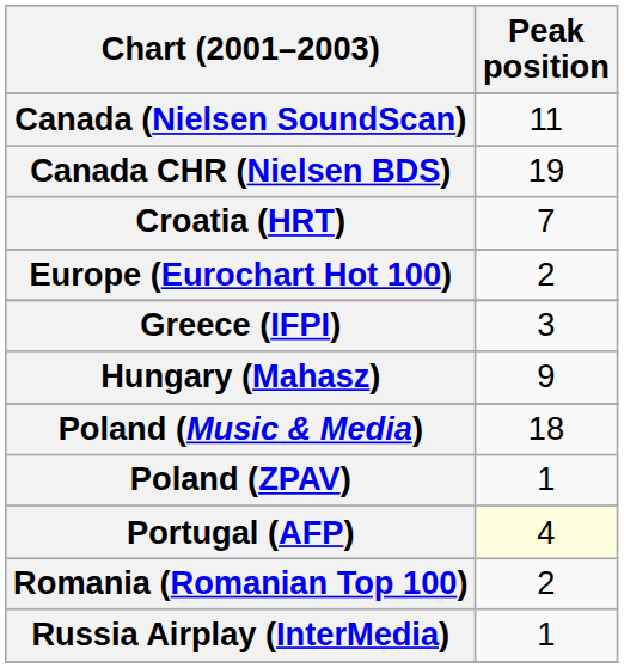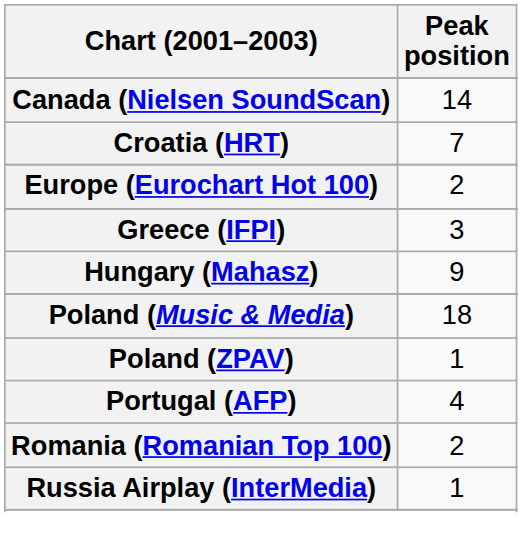 <table class="wikitable sortable plainrowheaders" style="text-align:center">
 <tr>
 <th scope="col">Chart (2001–2003)</th>
 <th scope="col">Peak<br>position</th>
 </tr>
 <tr>
 </tr>
 <tr>
 </tr>
 <tr>
 </tr>
 <tr>
 </tr>
 <tr>
 <th scope="row">Canada (<a href='#'>Nielsen SoundScan</a>)</th>
-<td>11</td>
-</tr>
-<tr>
-<th scope="row">Canada CHR (<a href='#'>Nielsen BDS</a>)</th>
-<td>19</td>
+<td>14</td>
 </tr>
 <tr>
 <th scope="row">Croatia (<a href='#'>HRT</a>)</th>
 <td>7</td>
 </tr>
 <tr>
 </tr>
 <tr>
 <th scope="row">Europe (<a href='#'>Eurochart Hot 100</a>)</th>
 <td>2</td>
 </tr>
 <tr>
 </tr>
 <tr>
 </tr>
 <tr>
 </tr>
 <tr>
 <th scope="row">Greece (<a href='#'>IFPI</a>)</th>
 <td>3</td>
 </tr>
 <tr>
 <th scope="row">Hungary (<a href='#'>Mahasz</a>)</th>
 <td>9</td>
 </tr>
 <tr>
 </tr>
 <tr>
 </tr>
 <tr>
 </tr>
 <tr>
 </tr>
 <tr>
 </tr>
 <tr>
 </tr>
 <tr>
 <th scope="row">Poland (<em><a href='#'>Music & Media</a></em>)</th>
 <td>18</td>
 </tr>
 <tr>
 <th scope="row">Poland (<a href='#'>ZPAV</a>)</th>
 <td>1</td>
 </tr>
 <tr>
 <th scope=row>Portugal (<a href='#'>AFP</a>)</th>
-<td style="background: lightyellow;">4</td>
+<td>4</td>
 </tr>
 <tr>
 <th scope="row">Romania (<a href='#'>Romanian Top 100</a>)</th>
 <td>2</td>
 </tr>
 <tr>
 <th scope="row">Russia Airplay (<a href='#'>InterMedia</a>)</th>
 <td>1</td>
 </tr>
 <tr>
 </tr>
 <tr>
 </tr>
 <tr>
 </tr>
 <tr>
 </tr>
 <tr>
 </tr>
 </table>
